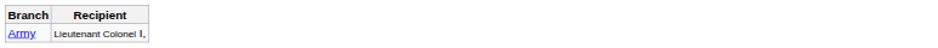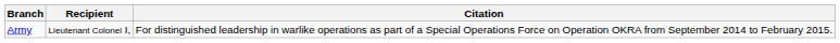 <table class="wikitable" style="font-size:95%;">
 <tr>
 <th>Branch</th>
 <th>Recipient</th>
+<th>Citation</th>
 </tr>
 <tr>
 <td><a href='#'>Army</a></td>
 <td><small>Lieutenant Colonel</small> I, </td>
+<td>For distinguished leadership in warlike operations as part of a Special Operations Force on Operation OKRA from September 2014 to February 2015.</td>
 </tr>
 </table>
